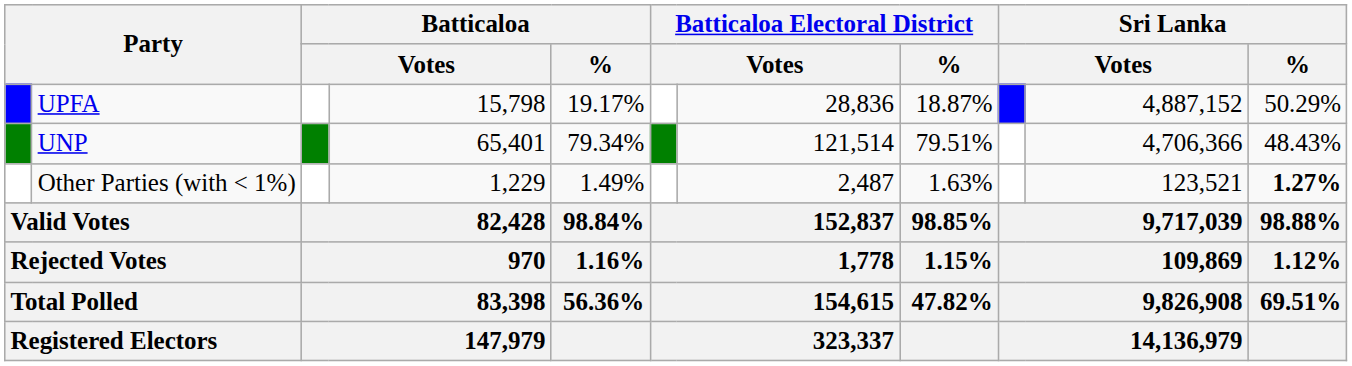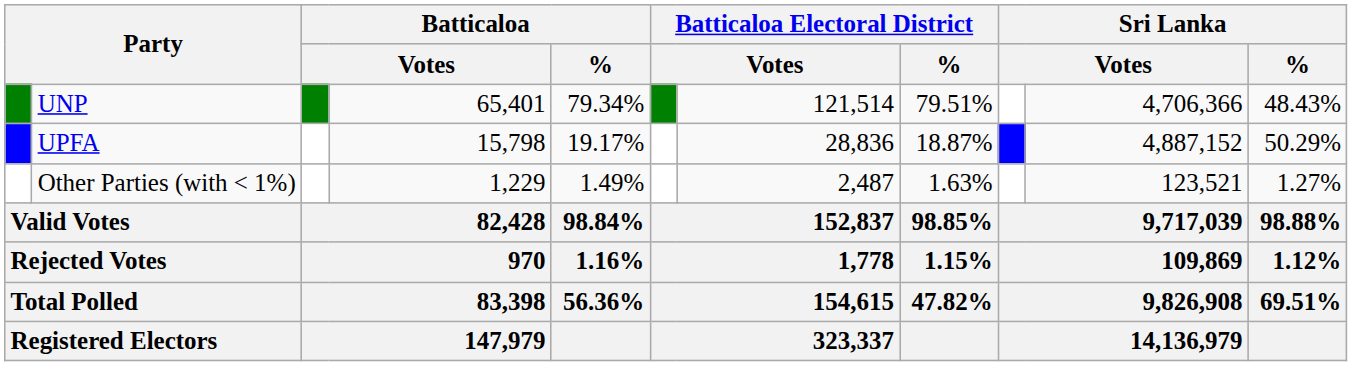 <table class="wikitable">
 <tr>
 <th colspan="2" width="144px"rowspan="2">Party</th>
 <th colspan="3" width="216px">Batticaloa</th>
 <th colspan="3" width="216px"><a href='#'>Batticaloa Electoral District</a></th>
 <th colspan="3" width="216px">Sri Lanka</th>
 </tr>
 <tr>
 <th colspan="2" width="144px">Votes</th>
 <th>%</th>
 <th colspan="2" width="144px">Votes</th>
 <th>%</th>
 <th colspan="2" width="144px">Votes</th>
 <th>%</th>
 </tr>
 <tr>
+<td style="background-color:green;" width="10px"></td>
+<td style="text-align:left;"><a href='#'>UNP</a></td>
+<td style="background-color:green;" width="10px"></td>
+<td style="text-align:right;">65,401</td>
+<td style="text-align:right;">79.34%</td>
+<td style="background-color:green;" width="10px"></td>
+<td style="text-align:right;">121,514</td>
+<td style="text-align:right;">79.51%</td>
+<td style="background-color:white;" width="10px"></td>
+<td style="text-align:right;">4,706,366</td>
+<td style="text-align:right;">48.43%</td>
+</tr>
+<tr>
 <td style="background-color:blue;" width="10px"></td>
 <td style="text-align:left;"><a href='#'>UPFA</a></td>
 <td style="background-color:white;" width="10px"></td>
 <td style="text-align:right;">15,798</td>
 <td style="text-align:right;">19.17%</td>
 <td style="background-color:white;" width="10px"></td>
 <td style="text-align:right;">28,836</td>
 <td style="text-align:right;">18.87%</td>
 <td style="background-color:blue;" width="10px"></td>
 <td style="text-align:right;">4,887,152</td>
 <td style="text-align:right;">50.29%</td>
 </tr>
 <tr>
-<td style="background-color:green;" width="10px"></td>
-<td style="text-align:left;"><a href='#'>UNP</a></td>
-<td style="background-color:green;" width="10px"></td>
-<td style="text-align:right;">65,401</td>
-<td style="text-align:right;">79.34%</td>
-<td style="background-color:green;" width="10px"></td>
-<td style="text-align:right;">121,514</td>
-<td style="text-align:right;">79.51%</td>
-<td style="background-color:white;" width="10px"></td>
-<td style="text-align:right;">4,706,366</td>
-<td style="text-align:right;">48.43%</td>
-</tr>
-<tr>
 <td style="background-color:white;" width="10px"></td>
 <td style="text-align:left;">Other Parties (with < 1%)</td>
 <td style="background-color:white;" width="10px"></td>
 <td style="text-align:right;">1,229</td>
 <td style="text-align:right;">1.49%</td>
 <td style="background-color:white;" width="10px"></td>
 <td style="text-align:right;">2,487</td>
 <td style="text-align:right;">1.63%</td>
 <td style="background-color:white;" width="10px"></td>
 <td style="text-align:right;">123,521</td>
-<td style="text-align:right;"><strong>1.27%</strong></td>
+<td style="text-align:right;">1.27%</td>
 </tr>
 <tr>
 <th colspan="2" width="144px"style="text-align:left;">Valid Votes</th>
 <th style="text-align:right;"colspan="2" width="144px">82,428</th>
 <th style="text-align:right;">98.84%</th>
 <th style="text-align:right;"colspan="2" width="144px">152,837</th>
 <th style="text-align:right;">98.85%</th>
 <th style="text-align:right;"colspan="2" width="144px">9,717,039</th>
 <th style="text-align:right;">98.88%</th>
 </tr>
 <tr>
 <th colspan="2" width="144px"style="text-align:left;">Rejected Votes</th>
 <th style="text-align:right;"colspan="2" width="144px">970</th>
 <th style="text-align:right;">1.16%</th>
 <th style="text-align:right;"colspan="2" width="144px">1,778</th>
 <th style="text-align:right;">1.15%</th>
 <th style="text-align:right;"colspan="2" width="144px">109,869</th>
 <th style="text-align:right;">1.12%</th>
 </tr>
 <tr>
 <th colspan="2" width="144px"style="text-align:left;">Total Polled</th>
 <th style="text-align:right;"colspan="2" width="144px">83,398</th>
 <th style="text-align:right;">56.36%</th>
 <th style="text-align:right;"colspan="2" width="144px">154,615</th>
 <th style="text-align:right;">47.82%</th>
 <th style="text-align:right;"colspan="2" width="144px">9,826,908</th>
 <th style="text-align:right;">69.51%</th>
 </tr>
 <tr>
 <th colspan="2" width="144px"style="text-align:left;">Registered Electors</th>
 <th style="text-align:right;"colspan="2" width="144px">147,979</th>
 <th></th>
 <th style="text-align:right;"colspan="2" width="144px">323,337</th>
 <th></th>
 <th style="text-align:right;"colspan="2" width="144px">14,136,979</th>
 <th></th>
 </tr>
 </table>
